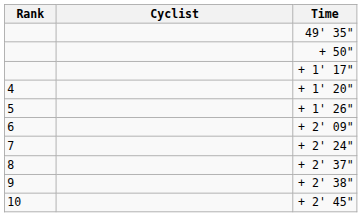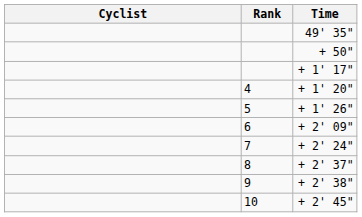 <table class="wikitable">
 <tr>
+<th style="width: 20em;">Cyclist</th>
 <th style="width: 4em;">Rank</th>
-<th style="width: 20em;">Cyclist</th>
 <th style="width: 5em;">Time</th>
 </tr>
 <tr>
 <td></td>
 <td></td>
 <td align="right">49' 35"</td>
 </tr>
 <tr>
 <td></td>
 <td></td>
 <td align="right">+ 50"</td>
 </tr>
 <tr>
 <td></td>
 <td></td>
 <td align="right">+ 1' 17"</td>
 </tr>
 <tr>
+<td></td>
 <td>4</td>
-<td></td>
 <td align="right">+ 1' 20"</td>
 </tr>
 <tr>
+<td></td>
 <td>5</td>
-<td></td>
 <td align="right">+ 1' 26"</td>
 </tr>
 <tr>
+<td></td>
 <td>6</td>
-<td></td>
 <td align="right">+ 2' 09"</td>
 </tr>
 <tr>
+<td></td>
 <td>7</td>
-<td></td>
 <td align="right">+ 2' 24"</td>
 </tr>
 <tr>
+<td></td>
 <td>8</td>
-<td></td>
 <td align="right">+ 2' 37"</td>
 </tr>
 <tr>
+<td></td>
 <td>9</td>
-<td></td>
 <td align="right">+ 2' 38"</td>
 </tr>
 <tr>
+<td></td>
 <td>10</td>
-<td></td>
 <td align="right">+ 2' 45"</td>
 </tr>
 </table>
